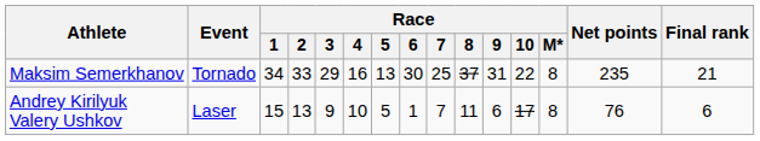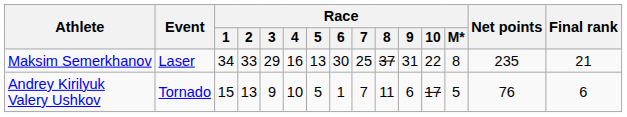 <table class="wikitable" style="font-size:90%">
 <tr>
 <th rowspan=2>Athlete</th>
 <th rowspan=2>Event</th>
 <th colspan=11>Race</th>
 <th rowspan=2>Net points</th>
 <th rowspan=2>Final rank</th>
 </tr>
 <tr style="font-size:95%">
 <th>1</th>
 <th>2</th>
 <th>3</th>
 <th>4</th>
 <th>5</th>
 <th>6</th>
 <th>7</th>
 <th>8</th>
 <th>9</th>
 <th>10</th>
 <th>M*</th>
 </tr>
 <tr align=center>
 <td align=left><a href='#'>Maksim Semerkhanov</a></td>
-<td align=left><a href='#'>Tornado</a></td>
+<td align=left><a href='#'>Laser</a></td>
 <td>34</td>
 <td>33</td>
 <td>29</td>
 <td>16</td>
 <td>13</td>
 <td>30</td>
 <td>25</td>
 <td><s>37</s></td>
 <td>31</td>
 <td>22</td>
 <td>8</td>
 <td>235</td>
 <td>21</td>
 </tr>
 <tr align=center>
 <td align=left><a href='#'>Andrey Kirilyuk</a><br><a href='#'>Valery Ushkov</a></td>
-<td align=left><a href='#'>Laser</a></td>
+<td align=left><a href='#'>Tornado</a></td>
 <td>15</td>
 <td>13</td>
 <td>9</td>
 <td>10</td>
 <td>5</td>
 <td>1</td>
 <td>7</td>
 <td>11</td>
 <td>6</td>
 <td><s>17</s></td>
-<td>8</td>
+<td>5</td>
 <td>76</td>
 <td>6</td>
 </tr>
 </table>
